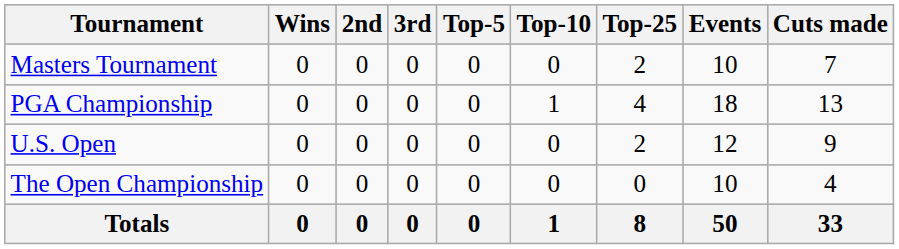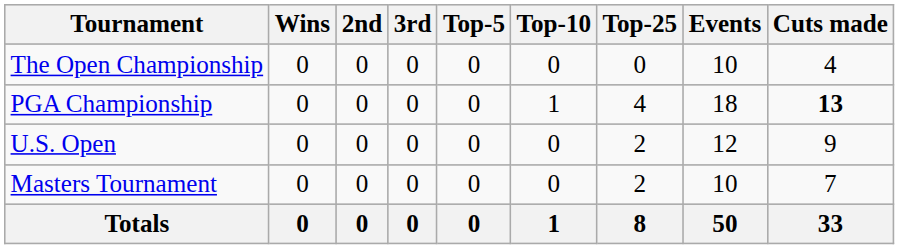 <table class=wikitable style=text-align:center>
 <tr>
 <th>Tournament</th>
 <th>Wins</th>
 <th>2nd</th>
 <th>3rd</th>
 <th>Top-5</th>
 <th>Top-10</th>
 <th>Top-25</th>
 <th>Events</th>
 <th>Cuts made</th>
 </tr>
 <tr>
-<td align=left><a href='#'>Masters Tournament</a></td>
+<td align=left><a href='#'>The Open Championship</a></td>
 <td>0</td>
 <td>0</td>
 <td>0</td>
 <td>0</td>
 <td>0</td>
-<td>2</td>
+<td>0</td>
 <td>10</td>
-<td>7</td>
+<td>4</td>
 </tr>
 <tr>
 <td align=left><a href='#'>PGA Championship</a></td>
 <td>0</td>
 <td>0</td>
 <td>0</td>
 <td>0</td>
 <td>1</td>
 <td>4</td>
 <td>18</td>
-<td>13</td>
+<td><strong>13</strong></td>
 </tr>
 <tr>
 <td align=left><a href='#'>U.S. Open</a></td>
 <td>0</td>
 <td>0</td>
 <td>0</td>
 <td>0</td>
 <td>0</td>
 <td>2</td>
 <td>12</td>
 <td>9</td>
 </tr>
 <tr>
-<td align=left><a href='#'>The Open Championship</a></td>
+<td align=left><a href='#'>Masters Tournament</a></td>
 <td>0</td>
 <td>0</td>
 <td>0</td>
 <td>0</td>
 <td>0</td>
-<td>0</td>
+<td>2</td>
 <td>10</td>
-<td>4</td>
+<td>7</td>
 </tr>
 <tr>
 <th>Totals</th>
 <th>0</th>
 <th>0</th>
 <th>0</th>
 <th>0</th>
 <th>1</th>
 <th>8</th>
 <th>50</th>
 <th>33</th>
 </tr>
 </table>
